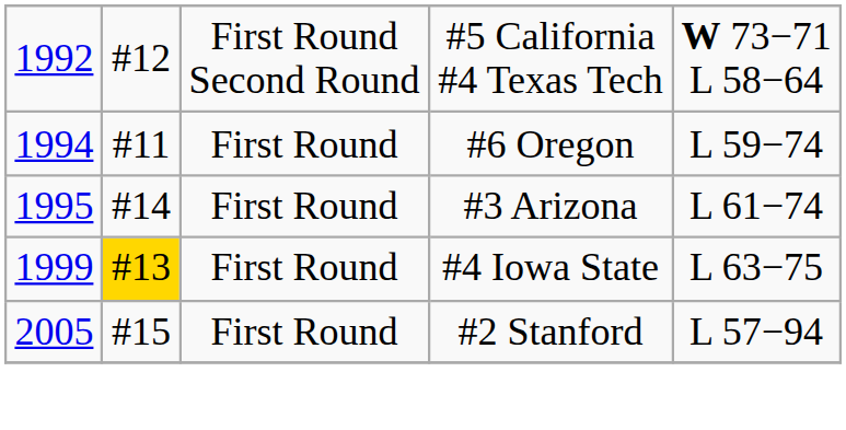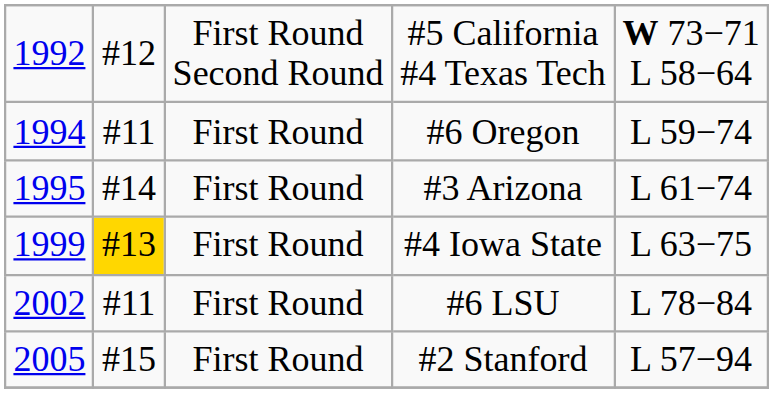 <table class="wikitable" style="text-align:center">
 <tr>
 </tr>
 <tr>
 <td rowspan=1><a href='#'>1992</a></td>
 <td>#12</td>
 <td>First Round<br>Second Round</td>
 <td>#5 California<br>#4 Texas Tech</td>
 <td><strong>W</strong> 73−71<br>L 58−64</td>
 </tr>
 <tr style="text-align:center;">
 <td rowspan=1><a href='#'>1994</a></td>
 <td>#11</td>
 <td>First Round</td>
 <td>#6 Oregon</td>
 <td>L 59−74</td>
 </tr>
 <tr style="text-align:center;">
 <td rowspan=1><a href='#'>1995</a></td>
 <td>#14</td>
 <td>First Round</td>
 <td>#3 Arizona</td>
 <td>L 61−74</td>
 </tr>
 <tr style="text-align:center;">
 <td rowspan=1><a href='#'>1999</a></td>
 <td style="background: gold;">#13</td>
 <td>First Round</td>
 <td>#4 Iowa State</td>
 <td>L 63−75</td>
 </tr>
 <tr style="text-align:center;">
+<td rowspan=1><a href='#'>2002</a></td>
+<td>#11</td>
+<td>First Round</td>
+<td>#6 LSU</td>
+<td>L 78−84</td>
+</tr>
+<tr style="text-align:center;">
 <td rowspan=1><a href='#'>2005</a></td>
 <td>#15</td>
 <td>First Round</td>
 <td>#2 Stanford</td>
 <td>L 57−94</td>
 </tr>
 <tr style="text-align:center;">
 </tr>
 </table>
